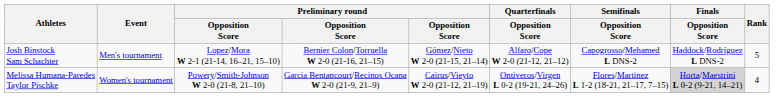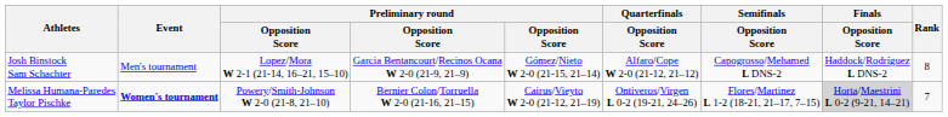 <table class="wikitable" style="font-size:85%">
 <tr>
 <th rowspan=2>Athletes</th>
 <th rowspan=2>Event</th>
 <th colspan=3>Preliminary round</th>
 <th>Quarterfinals</th>
 <th>Semifinals</th>
 <th>Finals</th>
 <th rowspan=2>Rank</th>
 </tr>
 <tr>
 <th>Opposition<br>Score</th>
 <th>Opposition<br>Score</th>
 <th>Opposition<br>Score</th>
 <th>Opposition<br>Score</th>
 <th>Opposition<br>Score</th>
 <th>Opposition<br>Score</th>
 </tr>
 <tr>
 <td><a href='#'>Josh Binstock</a><br><a href='#'>Sam Schachter</a></td>
 <td><a href='#'>Men's tournament</a></td>
 <td align=center> <a href='#'>Lopez</a>/<a href='#'>Mora</a><br><strong>W</strong> 2-1 (21-14, 16–21, 15–10)</td>
-<td align=center> <a href='#'>Bernier Colon</a>/<a href='#'>Torruella</a><br><strong>W</strong> 2-0 (21-16, 21–15)</td>
+<td align=center> <a href='#'>Garcia Bentancourt</a>/<a href='#'>Recinos Ocana</a><br><strong>W</strong> 2-0 (21-9, 21–9)</td>
 <td align=center> <a href='#'>Gómez</a>/<a href='#'>Nieto</a><br><strong>W</strong> 2-0 (21-15, 21–14)</td>
 <td align=center> <a href='#'>Alfaro</a>/<a href='#'>Cope</a><br><strong>W</strong> 2-0 (21-12, 21–12)</td>
 <td align=center> <a href='#'>Capogrosso</a>/<a href='#'>Mehamed</a><br><strong>L</strong> DNS-2</td>
 <td align=center> <a href='#'>Haddock</a>/<a href='#'>Rodríguez</a><br><strong>L</strong> DNS-2</td>
-<td align=center>5</td>
+<td align=center>8</td>
 </tr>
 <tr>
 <td><a href='#'>Melissa Humana-Paredes</a><br><a href='#'>Taylor Pischke</a></td>
-<td><a href='#'>Women's tournament</a></td>
+<td><strong><a href='#'>Women's tournament</a></strong></td>
 <td align=center> <a href='#'>Powery</a>/<a href='#'>Smith-Johnson</a><br><strong>W</strong> 2-0 (21-8, 21–10)</td>
-<td align=center> <a href='#'>Garcia Bentancourt</a>/<a href='#'>Recinos Ocana</a><br><strong>W</strong> 2-0 (21-9, 21–9)</td>
+<td align=center> <a href='#'>Bernier Colon</a>/<a href='#'>Torruella</a><br><strong>W</strong> 2-0 (21-16, 21–15)</td>
 <td align=center> <a href='#'>Cairus</a>/<a href='#'>Vieyto</a><br><strong>W</strong> 2-0 (21-12, 21–19)</td>
 <td align=center> <a href='#'>Ontiveros</a>/<a href='#'>Virgen</a><br><strong>L</strong> 0-2 (19-21, 24–26)</td>
 <td align=center> <a href='#'>Flores</a>/<a href='#'>Martinez</a><br><strong>L</strong> 1-2 (18-21, 21–17, 7–15)</td>
 <td align=center style="background: lightgrey;"> <a href='#'>Horta</a>/<a href='#'>Maestrini</a><br><strong>L</strong> 0-2 (9-21, 14–21)</td>
-<td align=center>4</td>
+<td align=center>7</td>
 </tr>
 </table>
